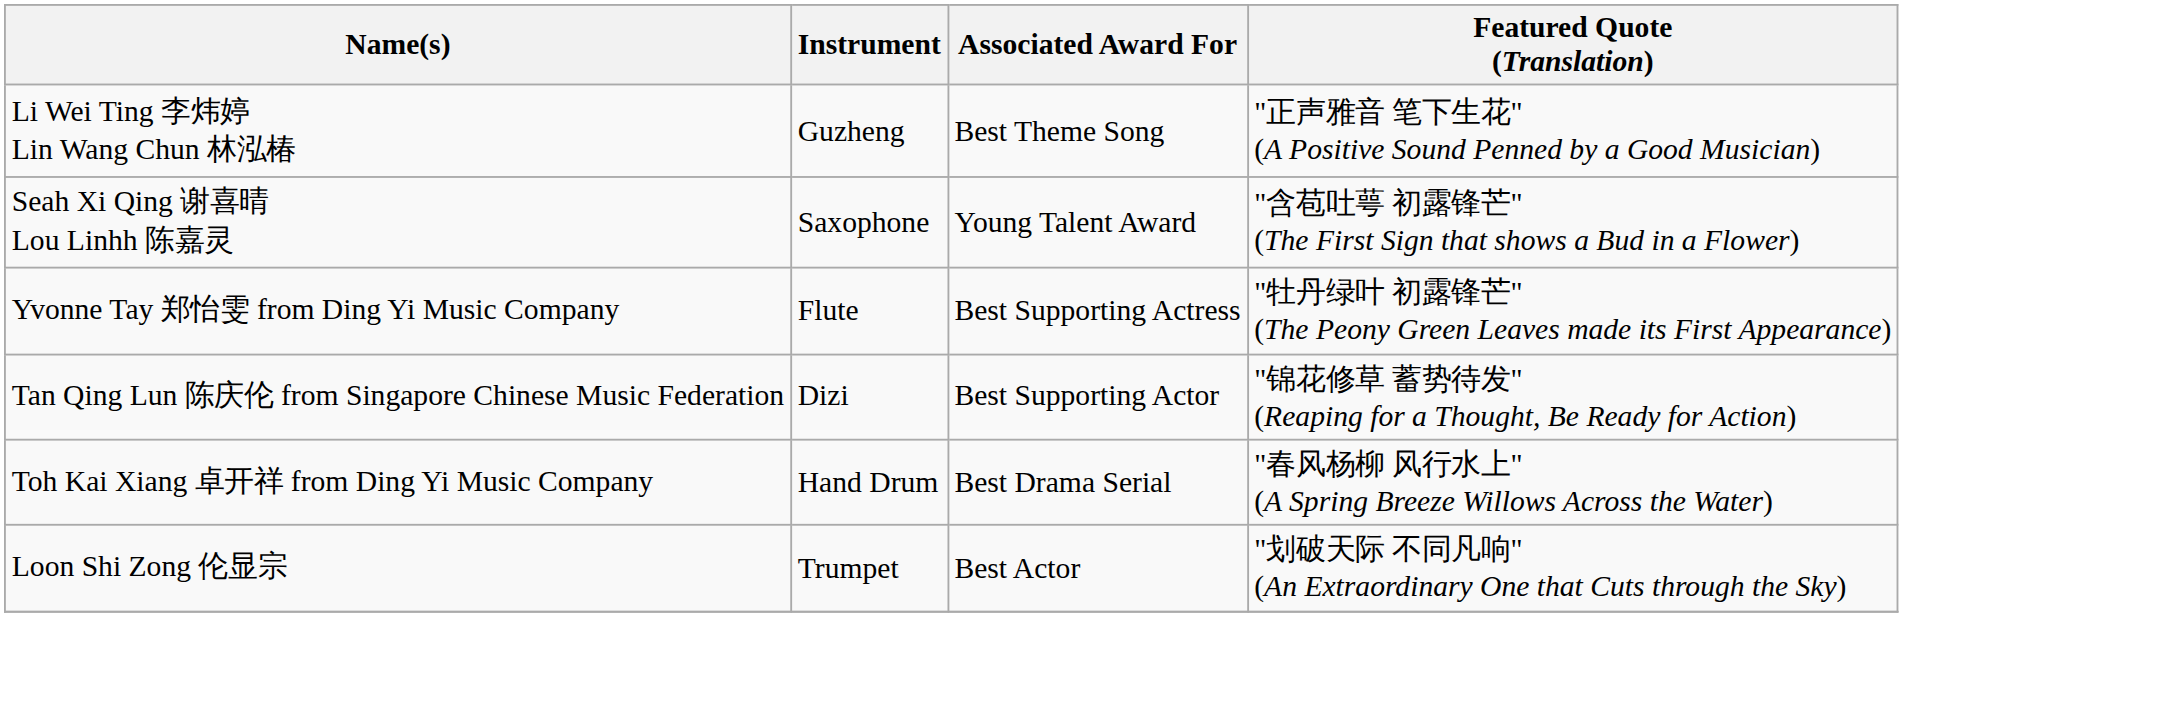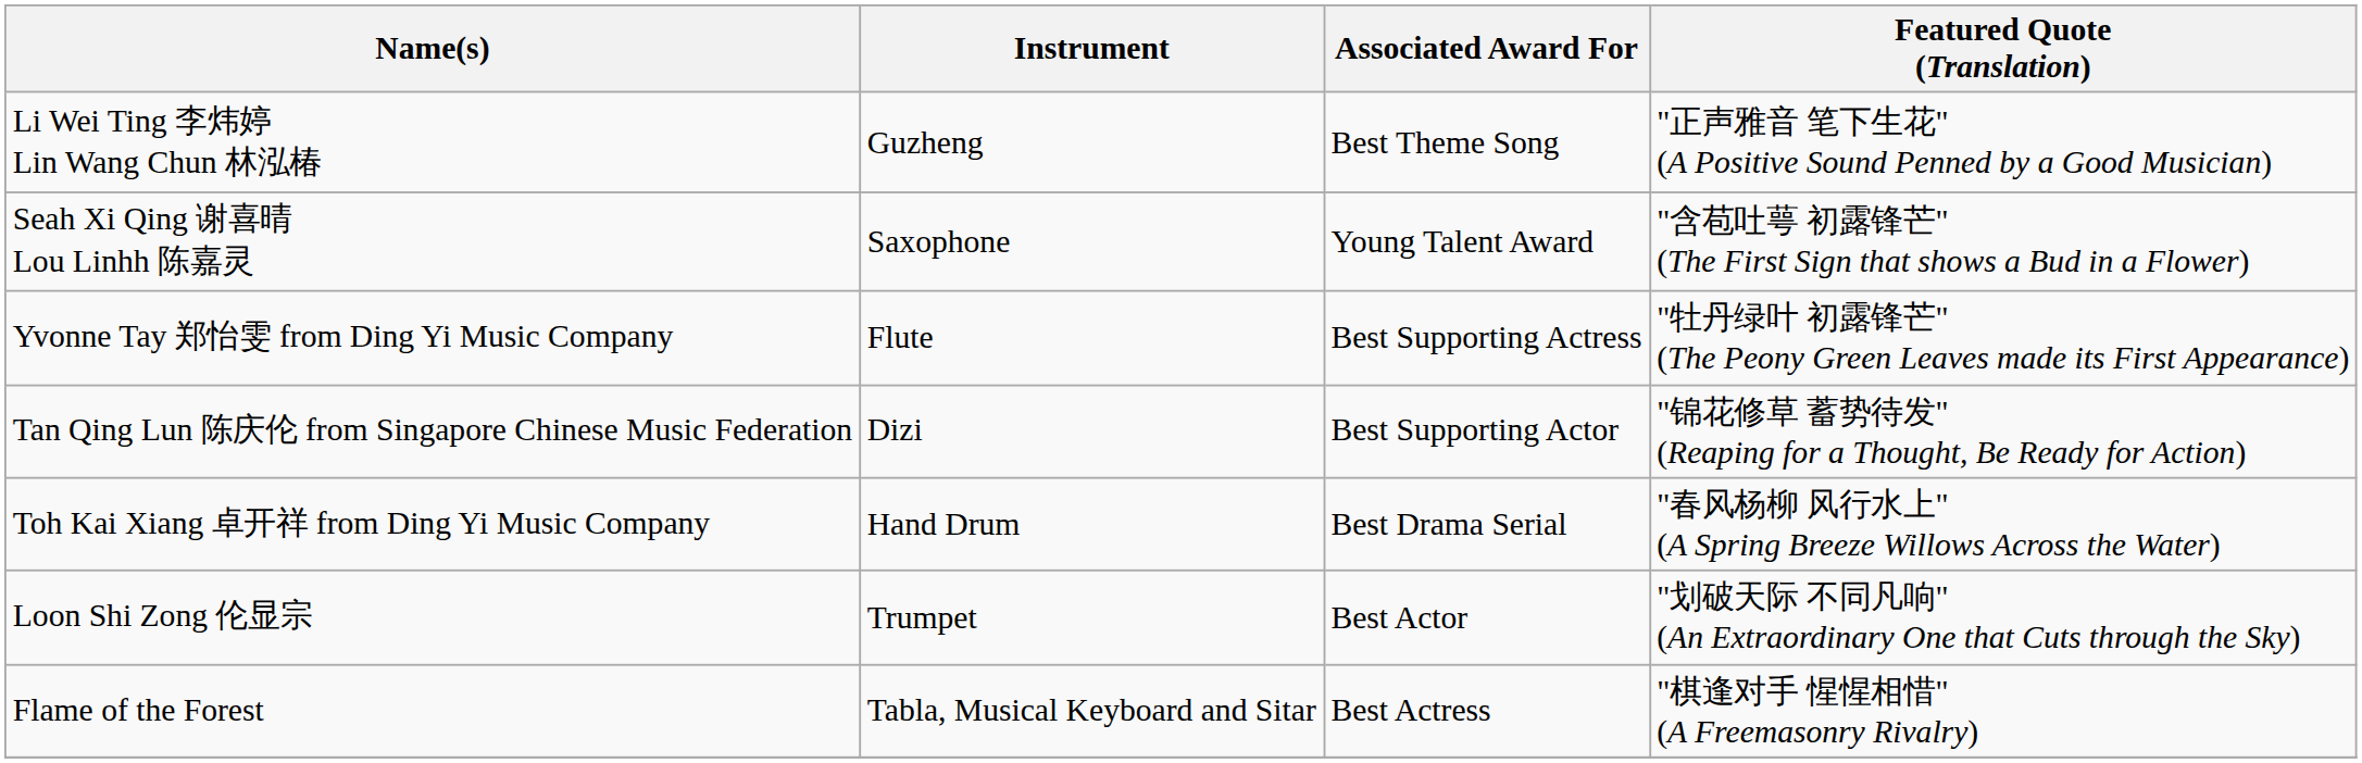 <table class="wikitable sortable">
 <tr>
 <th>Name(s)</th>
 <th>Instrument</th>
 <th>Associated Award For</th>
 <th>Featured Quote<br>(<em>Translation</em>)</th>
 </tr>
 <tr>
 <td>Li Wei Ting 李炜婷<br>Lin Wang Chun 林泓椿</td>
 <td>Guzheng</td>
 <td>Best Theme Song</td>
 <td>"正声雅音 笔下生花"<br>(<em>A Positive Sound Penned by a Good Musician</em>)</td>
 </tr>
 <tr>
 <td>Seah Xi Qing 谢喜晴<br>Lou Linhh 陈嘉灵</td>
 <td>Saxophone</td>
 <td>Young Talent Award</td>
 <td>"含苞吐萼 初露锋芒"<br>(<em>The First Sign that shows a Bud in a Flower</em>)</td>
 </tr>
 <tr>
 <td>Yvonne Tay 郑怡雯 from Ding Yi Music Company</td>
 <td>Flute</td>
 <td>Best Supporting Actress</td>
 <td>"牡丹绿叶 初露锋芒"<br>(<em>The Peony Green Leaves made its First Appearance</em>)</td>
 </tr>
 <tr>
 <td>Tan Qing Lun 陈庆伦 from Singapore Chinese Music Federation</td>
 <td>Dizi</td>
 <td>Best Supporting Actor</td>
 <td>"锦花修草 蓄势待发"<br>(<em>Reaping for a Thought, Be Ready for Action</em>)</td>
 </tr>
 <tr>
 <td>Toh Kai Xiang 卓开祥 from Ding Yi Music Company</td>
 <td>Hand Drum</td>
 <td>Best Drama Serial</td>
 <td>"春风杨柳 风行水上"<br>(<em>A Spring Breeze Willows Across the Water</em>)</td>
 </tr>
 <tr>
 <td>Loon Shi Zong 伦显宗</td>
 <td>Trumpet</td>
 <td>Best Actor</td>
 <td>"划破天际 不同凡响"<br>(<em>An Extraordinary One that Cuts through the Sky</em>)</td>
 </tr>
 <tr>
+<td>Flame of the Forest</td>
+<td>Tabla, Musical Keyboard and Sitar</td>
+<td>Best Actress</td>
+<td>"棋逢对手 惺惺相惜"<br>(<em>A Freemasonry Rivalry</em>)</td>
+</tr>
+<tr>
 </tr>
 </table>
